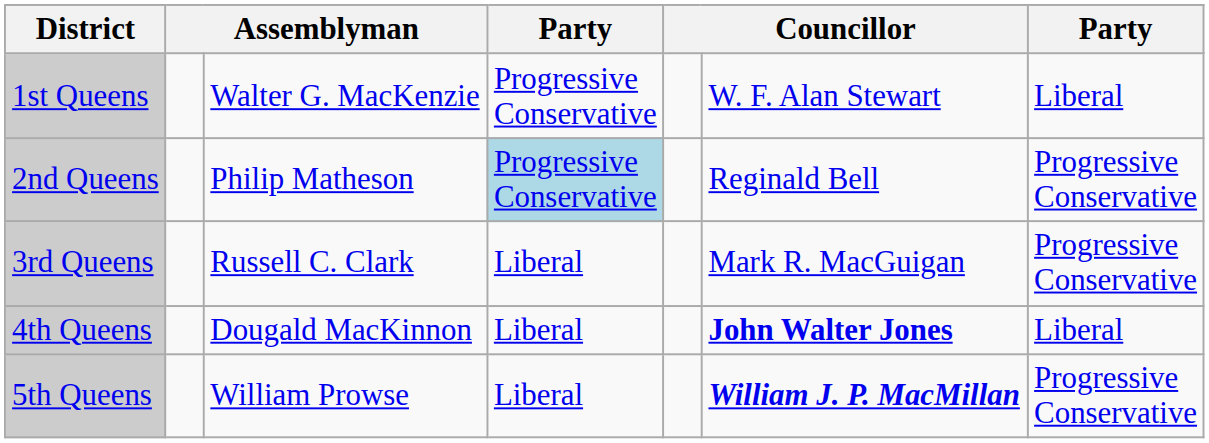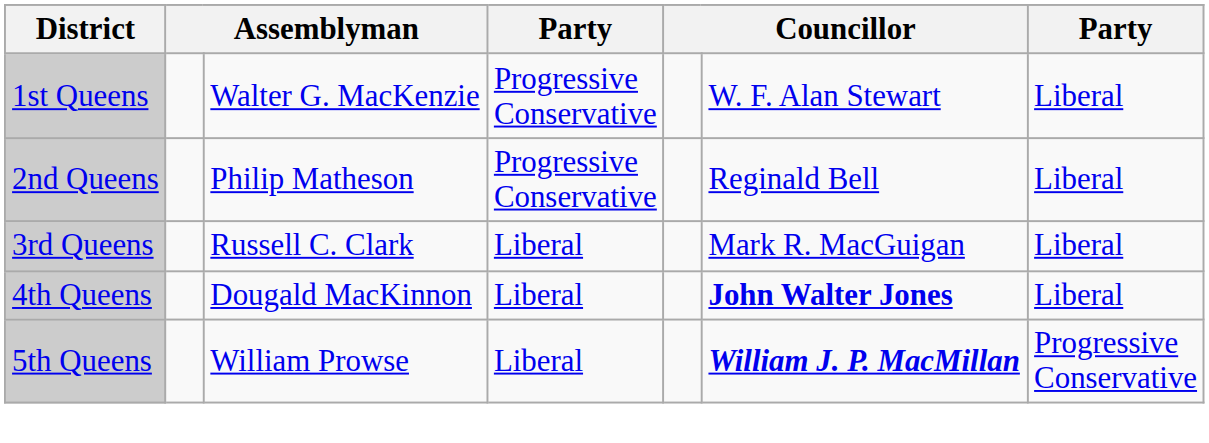 <table class="wikitable">
 <tr>
 <th>District</th>
 <th colspan="2">Assemblyman</th>
 <th>Party</th>
 <th colspan="2">Councillor</th>
 <th>Party</th>
 </tr>
 <tr>
 <td bgcolor="CCCCCC"><a href='#'>1st Queens</a></td>
 <td>   </td>
 <td><a href='#'>Walter G. MacKenzie</a></td>
 <td><a href='#'>Progressive <br> Conservative</a></td>
 <td>   </td>
 <td><a href='#'>W. F. Alan Stewart</a></td>
 <td><a href='#'>Liberal</a></td>
 </tr>
 <tr>
 <td bgcolor="CCCCCC"><a href='#'>2nd Queens</a></td>
 <td>   </td>
 <td><a href='#'>Philip Matheson</a></td>
-<td style="background: lightblue;"><a href='#'>Progressive <br> Conservative</a></td>
+<td><a href='#'>Progressive <br> Conservative</a></td>
 <td>   </td>
 <td><a href='#'>Reginald Bell</a></td>
-<td><a href='#'>Progressive <br> Conservative</a></td>
+<td><a href='#'>Liberal</a></td>
 </tr>
 <tr>
 <td bgcolor="CCCCCC"><a href='#'>3rd Queens</a></td>
 <td>   </td>
 <td><a href='#'>Russell C. Clark</a></td>
 <td><a href='#'>Liberal</a></td>
 <td>   </td>
 <td><a href='#'>Mark R. MacGuigan</a></td>
-<td><a href='#'>Progressive <br> Conservative</a></td>
+<td><a href='#'>Liberal</a></td>
 </tr>
 <tr>
 <td bgcolor="CCCCCC"><a href='#'>4th Queens</a></td>
 <td>   </td>
 <td><a href='#'>Dougald MacKinnon</a></td>
 <td><a href='#'>Liberal</a></td>
 <td>   </td>
 <td><strong><a href='#'>John Walter Jones</a></strong></td>
 <td><a href='#'>Liberal</a></td>
 </tr>
 <tr>
 <td bgcolor="CCCCCC"><a href='#'>5th Queens</a></td>
 <td>   </td>
 <td><a href='#'>William Prowse</a></td>
 <td><a href='#'>Liberal</a></td>
 <td>   </td>
 <td><strong><em><a href='#'>William J. P. MacMillan</a></em></strong></td>
 <td><a href='#'>Progressive <br> Conservative</a></td>
 </tr>
 </table>
